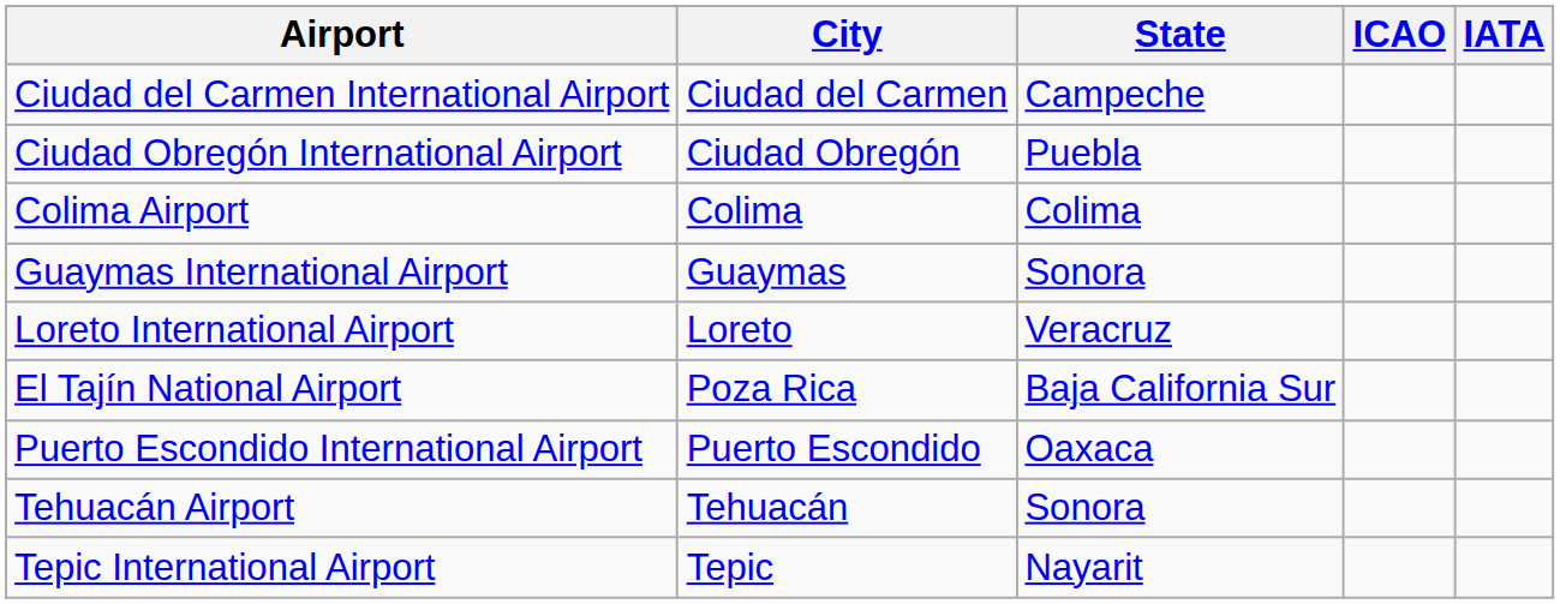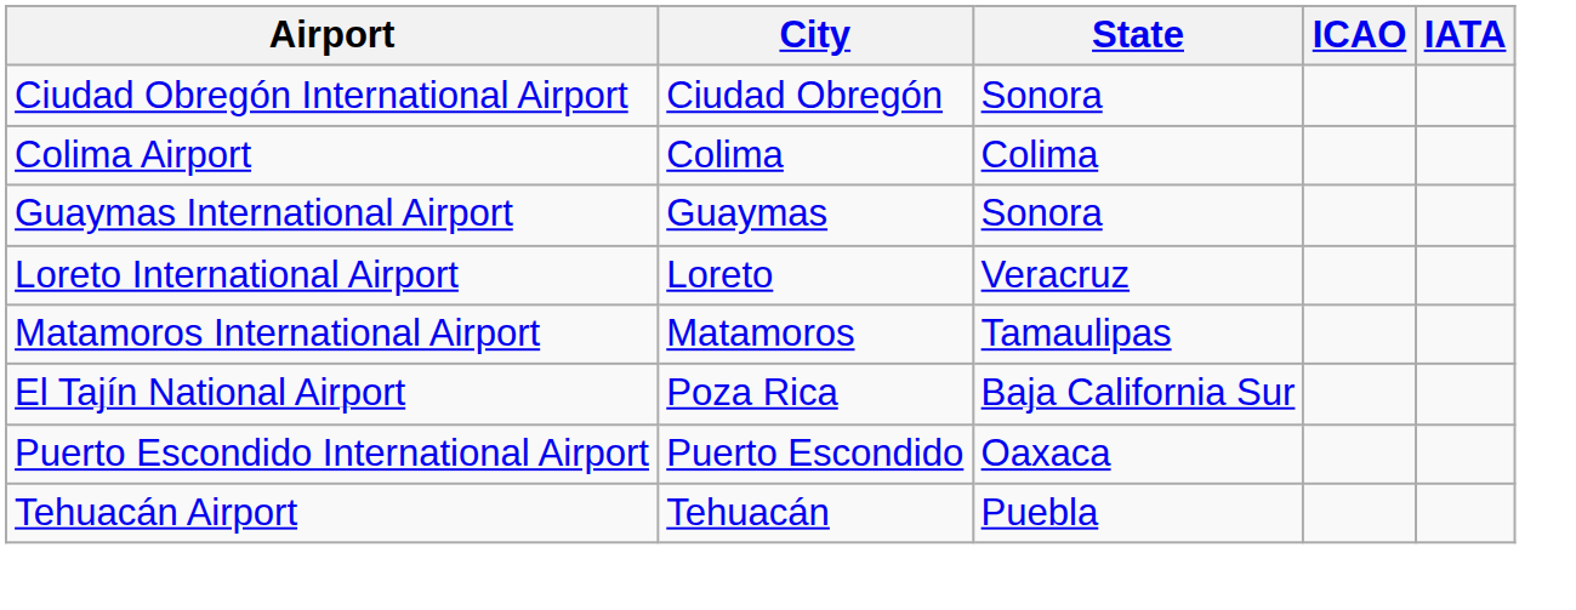 <table class="wikitable sortable">
 <tr>
 <th>Airport</th>
 <th><a href='#'>City</a></th>
 <th><a href='#'>State</a></th>
 <th><a href='#'>ICAO</a></th>
 <th><a href='#'>IATA</a></th>
 </tr>
 <tr>
-<td><a href='#'>Ciudad del Carmen International Airport</a></td>
-<td><a href='#'>Ciudad del Carmen</a></td>
-<td><a href='#'>Campeche</a></td>
-<td></td>
-<td></td>
-</tr>
-<tr>
 <td><a href='#'>Ciudad Obregón International Airport</a></td>
 <td><a href='#'>Ciudad Obregón</a></td>
-<td><a href='#'>Puebla</a></td>
+<td><a href='#'>Sonora</a></td>
 <td></td>
 <td></td>
 </tr>
 <tr>
 <td><a href='#'>Colima Airport</a></td>
 <td><a href='#'>Colima</a></td>
 <td><a href='#'>Colima</a></td>
 <td></td>
 <td></td>
 </tr>
 <tr>
 <td><a href='#'>Guaymas International Airport</a></td>
 <td><a href='#'>Guaymas</a></td>
 <td><a href='#'>Sonora</a></td>
 <td></td>
 <td></td>
 </tr>
 <tr>
 <td><a href='#'>Loreto International Airport</a></td>
 <td><a href='#'>Loreto</a></td>
 <td><a href='#'>Veracruz</a></td>
 <td></td>
 <td></td>
 </tr>
 <tr>
+<td><a href='#'>Matamoros International Airport</a></td>
+<td><a href='#'>Matamoros</a></td>
+<td><a href='#'>Tamaulipas</a></td>
+<td></td>
+<td></td>
+</tr>
+<tr>
 <td><a href='#'>El Tajín National Airport</a></td>
 <td><a href='#'>Poza Rica</a></td>
 <td><a href='#'>Baja California Sur</a></td>
 <td></td>
 <td></td>
 </tr>
 <tr>
 <td><a href='#'>Puerto Escondido International Airport</a></td>
 <td><a href='#'>Puerto Escondido</a></td>
 <td><a href='#'>Oaxaca</a></td>
 <td></td>
 <td></td>
 </tr>
 <tr>
 <td><a href='#'>Tehuacán Airport</a></td>
 <td><a href='#'>Tehuacán</a></td>
-<td><a href='#'>Sonora</a></td>
-<td></td>
-<td></td>
-</tr>
-<tr>
-<td><a href='#'>Tepic International Airport</a></td>
-<td><a href='#'>Tepic</a></td>
-<td><a href='#'>Nayarit</a></td>
+<td><a href='#'>Puebla</a></td>
 <td></td>
 <td></td>
 </tr>
 </table>
